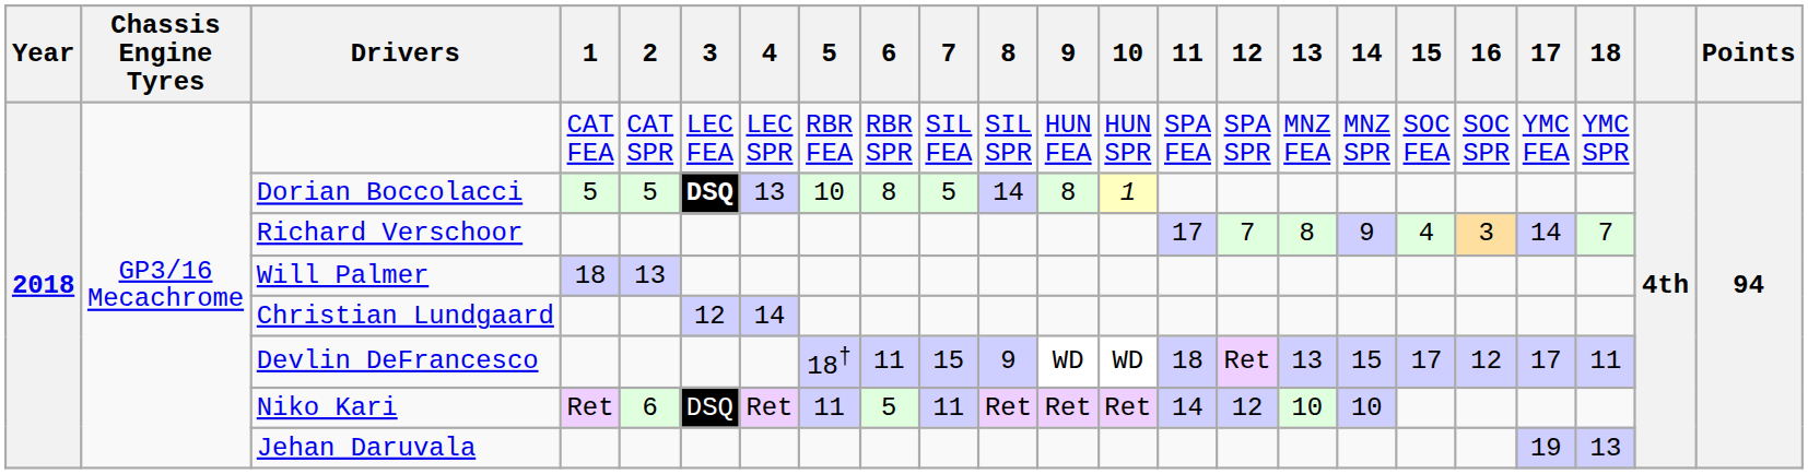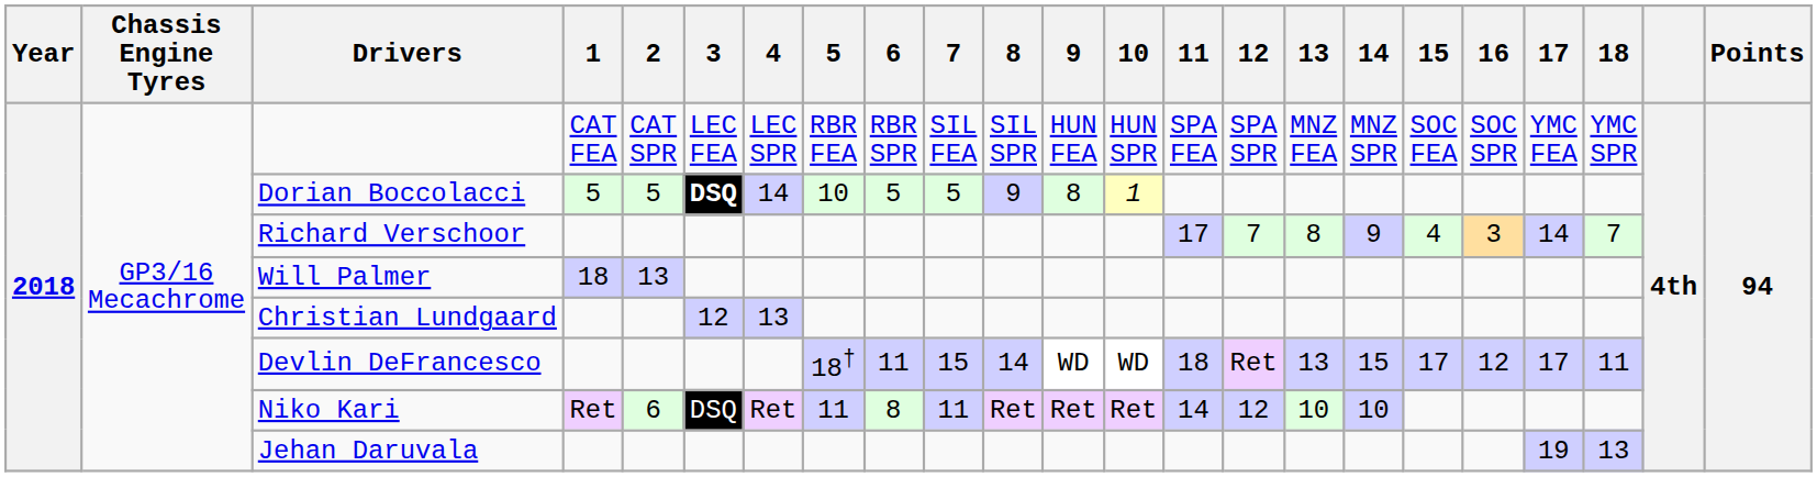 <table class="wikitable" style="text-align:center; font-size:85%;">
 <tr>
 <th>Year</th>
 <th>Chassis<br>Engine<br>Tyres</th>
 <th>Drivers</th>
 <th>1</th>
 <th>2</th>
 <th>3</th>
 <th>4</th>
 <th>5</th>
 <th>6</th>
 <th>7</th>
 <th>8</th>
 <th>9</th>
 <th>10</th>
 <th>11</th>
 <th>12</th>
 <th>13</th>
 <th>14</th>
 <th>15</th>
 <th>16</th>
 <th>17</th>
 <th>18</th>
 <th></th>
 <th>Points</th>
 </tr>
 <tr>
 <th rowspan=8><a href='#'>2018</a></th>
 <td rowspan=8><a href='#'>GP3/16</a><br><a href='#'>Mecachrome</a><br></td>
 <td></td>
 <td><a href='#'>CAT<br>FEA</a></td>
 <td><a href='#'>CAT<br>SPR</a></td>
 <td><a href='#'>LEC<br>FEA</a></td>
 <td><a href='#'>LEC<br>SPR</a></td>
 <td><a href='#'>RBR<br>FEA</a></td>
 <td><a href='#'>RBR<br>SPR</a></td>
 <td><a href='#'>SIL<br>FEA</a></td>
 <td><a href='#'>SIL<br>SPR</a></td>
 <td><a href='#'>HUN<br>FEA</a></td>
 <td><a href='#'>HUN<br>SPR</a></td>
 <td><a href='#'>SPA<br>FEA</a></td>
 <td><a href='#'>SPA<br>SPR</a></td>
 <td><a href='#'>MNZ<br>FEA</a></td>
 <td><a href='#'>MNZ<br>SPR</a></td>
 <td><a href='#'>SOC<br>FEA</a></td>
 <td><a href='#'>SOC<br>SPR</a></td>
 <td><a href='#'>YMC<br>FEA</a></td>
 <td><a href='#'>YMC<br>SPR</a></td>
 <th rowspan="8">4th</th>
 <th rowspan="8">94</th>
 </tr>
 <tr>
 <td align="left"> <a href='#'>Dorian Boccolacci</a></td>
 <td bgcolor="#DFFFDF">5</td>
 <td bgcolor="#DFFFDF">5</td>
 <td style="background-color:#000000;color:white"><strong>DSQ</strong></td>
-<td bgcolor="#CFCFFF">13</td>
+<td bgcolor="#CFCFFF">14</td>
 <td bgcolor="#DFFFDF">10</td>
-<td bgcolor="#DFFFDF">8</td>
 <td bgcolor="#DFFFDF">5</td>
-<td bgcolor="#CFCFFF">14</td>
+<td bgcolor="#DFFFDF">5</td>
+<td bgcolor="#CFCFFF">9</td>
 <td bgcolor="#DFFFDF">8</td>
 <td bgcolor="#FFFFBF"><em>1</em></td>
 <td></td>
 <td></td>
 <td></td>
 <td></td>
 <td></td>
 <td></td>
 <td></td>
 <td></td>
 </tr>
 <tr>
 <td align="left"> <a href='#'>Richard Verschoor</a></td>
 <td></td>
 <td></td>
 <td></td>
 <td></td>
 <td></td>
 <td></td>
 <td></td>
 <td></td>
 <td></td>
 <td></td>
 <td bgcolor="#CFCFFF">17</td>
 <td bgcolor="#DFFFDF">7</td>
 <td bgcolor="#DFFFDF">8</td>
 <td bgcolor="#CFCFFF">9</td>
 <td bgcolor="#DFFFDF">4</td>
 <td bgcolor="#FFDF9F">3</td>
 <td bgcolor="#CFCFFF">14</td>
 <td bgcolor="#DFFFDF">7</td>
 </tr>
 <tr>
 <td align="left"> <a href='#'>Will Palmer</a></td>
 <td bgcolor="#CFCFFF">18</td>
 <td bgcolor="#CFCFFF">13</td>
 <td></td>
 <td></td>
 <td></td>
 <td></td>
 <td></td>
 <td></td>
 <td></td>
 <td></td>
 <td></td>
 <td></td>
 <td></td>
 <td></td>
 <td></td>
 <td></td>
 <td></td>
 <td></td>
 </tr>
 <tr>
 <td align="left"> <a href='#'>Christian Lundgaard</a></td>
 <td></td>
 <td></td>
 <td bgcolor="#CFCFFF">12</td>
-<td bgcolor="#CFCFFF">14</td>
+<td bgcolor="#CFCFFF">13</td>
 <td></td>
 <td></td>
 <td></td>
 <td></td>
 <td></td>
 <td></td>
 <td></td>
 <td></td>
 <td></td>
 <td></td>
 <td></td>
 <td></td>
 <td></td>
 <td></td>
 </tr>
 <tr>
 <td align="left"> <a href='#'>Devlin DeFrancesco</a></td>
 <td></td>
 <td></td>
 <td></td>
 <td></td>
 <td bgcolor="#CFCFFF">18<sup>†</sup></td>
 <td bgcolor="#CFCFFF">11</td>
 <td bgcolor="#CFCFFF">15</td>
-<td bgcolor="#CFCFFF">9</td>
+<td bgcolor="#CFCFFF">14</td>
 <td bgcolor="#FFFFFF">WD</td>
 <td bgcolor="#FFFFFF">WD</td>
 <td bgcolor="#CFCFFF">18</td>
 <td bgcolor="#EFCFFF">Ret</td>
 <td bgcolor="#CFCFFF">13</td>
 <td bgcolor="#CFCFFF">15</td>
 <td bgcolor="#CFCFFF">17</td>
 <td bgcolor="#CFCFFF">12</td>
 <td bgcolor="#CFCFFF">17</td>
 <td bgcolor="#CFCFFF">11</td>
 </tr>
 <tr>
 <td align="left"> <a href='#'>Niko Kari</a></td>
 <td bgcolor="#EFCFFF">Ret</td>
 <td bgcolor="#DFFFDF">6</td>
 <td style="background-color:#000000;color:white">DSQ</td>
 <td bgcolor="#EFCFFF">Ret</td>
 <td bgcolor="#CFCFFF">11</td>
-<td bgcolor="#DFFFDF">5</td>
+<td bgcolor="#DFFFDF">8</td>
 <td bgcolor="#CFCFFF">11</td>
 <td bgcolor="#EFCFFF">Ret</td>
 <td bgcolor="#EFCFFF">Ret</td>
 <td bgcolor="#EFCFFF">Ret</td>
 <td bgcolor="#CFCFFF">14</td>
 <td bgcolor="#CFCFFF">12</td>
 <td bgcolor="#DFFFDF">10</td>
 <td bgcolor="#CFCFFF">10</td>
 <td></td>
 <td></td>
 <td></td>
 <td></td>
 </tr>
 <tr>
 <td align="left"> <a href='#'>Jehan Daruvala</a></td>
 <td></td>
 <td></td>
 <td></td>
 <td></td>
 <td></td>
 <td></td>
 <td></td>
 <td></td>
 <td></td>
 <td></td>
 <td></td>
 <td></td>
 <td></td>
 <td></td>
 <td></td>
 <td></td>
 <td bgcolor="#CFCFFF">19</td>
 <td bgcolor="#CFCFFF">13</td>
 </tr>
 </table>
